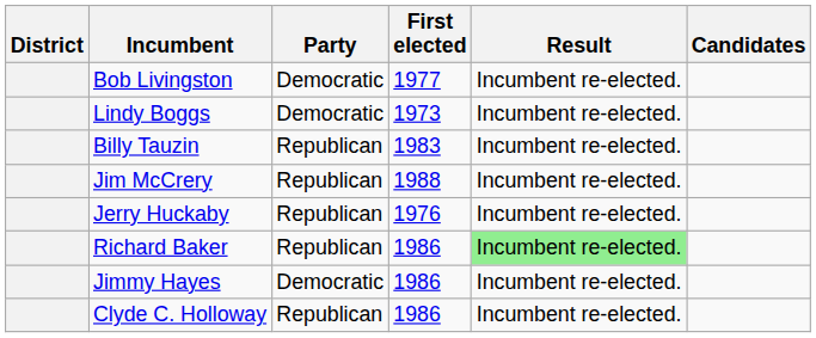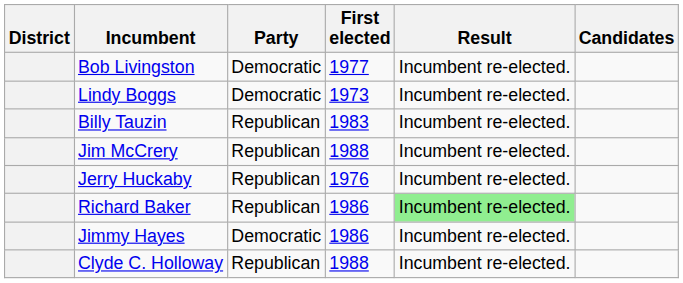 <table class=wikitable>
 <tr valign=bottom>
 <th>District</th>
 <th>Incumbent</th>
 <th>Party</th>
 <th>First<br>elected</th>
 <th>Result</th>
 <th>Candidates</th>
 </tr>
 <tr>
 <th></th>
 <td><a href='#'>Bob Livingston</a></td>
 <td>Democratic</td>
 <td><a href='#'>1977 </a></td>
 <td>Incumbent re-elected.</td>
 <td nowrap></td>
 </tr>
 <tr>
 <th></th>
 <td><a href='#'>Lindy Boggs</a></td>
 <td>Democratic</td>
 <td><a href='#'>1973 </a></td>
 <td>Incumbent re-elected.</td>
 <td nowrap></td>
 </tr>
 <tr>
 <th></th>
 <td><a href='#'>Billy Tauzin</a></td>
 <td>Republican</td>
 <td><a href='#'>1983</a></td>
 <td>Incumbent re-elected.</td>
 <td nowrap></td>
 </tr>
 <tr>
 <th></th>
 <td><a href='#'>Jim McCrery</a></td>
 <td>Republican</td>
 <td><a href='#'>1988 </a></td>
 <td>Incumbent re-elected.</td>
 <td nowrap></td>
 </tr>
 <tr>
 <th></th>
 <td><a href='#'>Jerry Huckaby</a></td>
 <td>Republican</td>
 <td><a href='#'>1976</a></td>
 <td>Incumbent re-elected.</td>
 <td nowrap></td>
 </tr>
 <tr>
 <th></th>
 <td><a href='#'>Richard Baker</a></td>
 <td>Republican</td>
 <td><a href='#'>1986</a></td>
 <td style="background: lightgreen;">Incumbent re-elected.</td>
 <td nowrap></td>
 </tr>
 <tr>
 <th></th>
 <td><a href='#'>Jimmy Hayes</a></td>
 <td>Democratic</td>
 <td><a href='#'>1986</a></td>
 <td>Incumbent re-elected.</td>
 <td nowrap></td>
 </tr>
 <tr>
 <th></th>
 <td><a href='#'>Clyde C. Holloway</a></td>
 <td>Republican</td>
-<td><a href='#'>1986</a></td>
+<td><a href='#'>1988</a></td>
 <td>Incumbent re-elected.</td>
 <td nowrap></td>
 </tr>
 </table>
